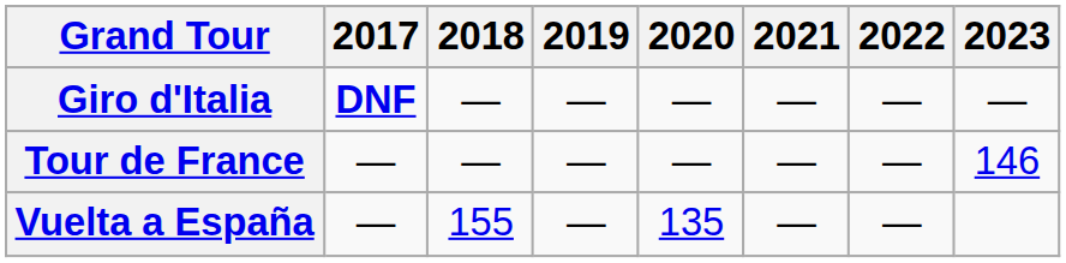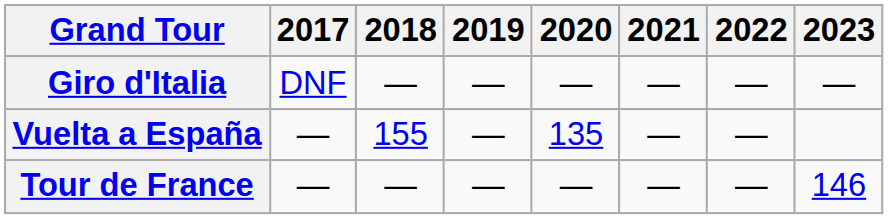 <table class="wikitable plainrowheaders">
 <tr>
 <th scope="col"><a href='#'>Grand Tour</a></th>
 <th scope="col">2017</th>
 <th scope="col">2018</th>
 <th scope="col">2019</th>
 <th scope="col">2020</th>
 <th scope="col">2021</th>
 <th scope="col">2022</th>
 <th scope="col">2023</th>
 </tr>
 <tr style="text-align:center;">
 <th scope="row"> <a href='#'>Giro d'Italia</a></th>
-<td><strong><a href='#'>DNF</a></strong></td>
+<td><a href='#'>DNF</a></td>
 <td>—</td>
 <td>—</td>
 <td>—</td>
 <td>—</td>
 <td>—</td>
 <td>—</td>
+</tr>
+<tr style="text-align:center;">
+<th scope="row"> <a href='#'>Vuelta a España</a></th>
+<td>—</td>
+<td><a href='#'>155</a></td>
+<td>—</td>
+<td><a href='#'>135</a></td>
+<td>—</td>
+<td>—</td>
+<td></td>
 </tr>
 <tr style="text-align:center;">
 <th scope="row"> <a href='#'>Tour de France</a></th>
 <td>—</td>
 <td>—</td>
 <td>—</td>
 <td>—</td>
 <td>—</td>
 <td>—</td>
 <td><a href='#'>146</a></td>
 </tr>
-<tr style="text-align:center;">
-<th scope="row"> <a href='#'>Vuelta a España</a></th>
-<td>—</td>
-<td><a href='#'>155</a></td>
-<td>—</td>
-<td><a href='#'>135</a></td>
-<td>—</td>
-<td>—</td>
-<td></td>
-</tr>
 </table>
